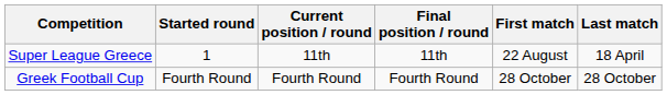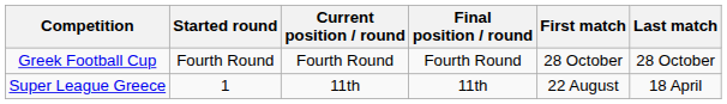 <table class="wikitable" style="text-align:center">
 <tr>
 <th>Competition</th>
 <th>Started round</th>
 <th>Current<br>position / round</th>
 <th>Final<br>position / round</th>
 <th>First match</th>
 <th>Last match</th>
 </tr>
 <tr>
+<td><a href='#'>Greek Football Cup</a></td>
+<td>Fourth Round</td>
+<td>Fourth Round</td>
+<td>Fourth Round</td>
+<td>28 October</td>
+<td>28 October</td>
+</tr>
+<tr>
 <td><a href='#'>Super League Greece</a></td>
 <td>1</td>
 <td>11th</td>
 <td>11th</td>
 <td>22 August</td>
 <td>18 April</td>
 </tr>
-<tr>
-<td><a href='#'>Greek Football Cup</a></td>
-<td>Fourth Round</td>
-<td>Fourth Round</td>
-<td>Fourth Round</td>
-<td>28 October</td>
-<td>28 October</td>
-</tr>
 </table>
